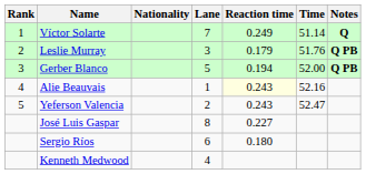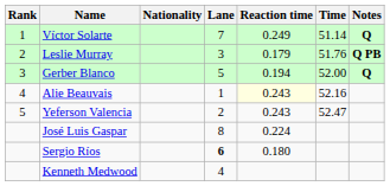 <table class="wikitable sortable" style="text-align:center">
 <tr>
 <th>Rank</th>
 <th>Name</th>
 <th>Nationality</th>
 <th>Lane</th>
 <th>Reaction time</th>
 <th>Time</th>
 <th>Notes</th>
 </tr>
 <tr bgcolor=ccffcc>
 <td>1</td>
 <td align=left><a href='#'>Víctor Solarte</a></td>
 <td align=left></td>
 <td>7</td>
 <td>0.249</td>
 <td>51.14</td>
 <td><strong>Q</strong></td>
 </tr>
 <tr bgcolor=ccffcc>
 <td>2</td>
 <td align=left><a href='#'>Leslie Murray</a></td>
 <td align=left></td>
 <td>3</td>
 <td>0.179</td>
 <td>51.76</td>
 <td><strong>Q PB</strong></td>
 </tr>
 <tr bgcolor=ccffcc>
 <td>3</td>
 <td align=left><a href='#'>Gerber Blanco</a></td>
 <td align=left></td>
 <td>5</td>
 <td>0.194</td>
 <td>52.00</td>
-<td><strong>Q PB</strong></td>
+<td><strong>Q</strong></td>
 </tr>
 <tr>
 <td>4</td>
 <td align=left><a href='#'>Alie Beauvais</a></td>
 <td align=left></td>
 <td>1</td>
 <td style="background: lightyellow;">0.243</td>
 <td>52.16</td>
 <td></td>
 </tr>
 <tr>
 <td>5</td>
 <td align=left><a href='#'>Yeferson Valencia</a></td>
 <td align=left></td>
 <td>2</td>
 <td>0.243</td>
 <td>52.47</td>
 <td></td>
 </tr>
 <tr>
 <td></td>
 <td align=left><a href='#'>José Luis Gaspar</a></td>
 <td align=left></td>
 <td>8</td>
-<td>0.227</td>
+<td>0.224</td>
 <td></td>
 <td></td>
 </tr>
 <tr>
 <td></td>
 <td align=left><a href='#'>Sergio Ríos</a></td>
 <td align=left></td>
-<td>6</td>
+<td><strong>6</strong></td>
 <td>0.180</td>
 <td></td>
 <td></td>
 </tr>
 <tr>
 <td></td>
 <td align=left><a href='#'>Kenneth Medwood</a></td>
 <td align=left></td>
 <td>4</td>
 <td></td>
 <td></td>
 <td></td>
 </tr>
 </table>
